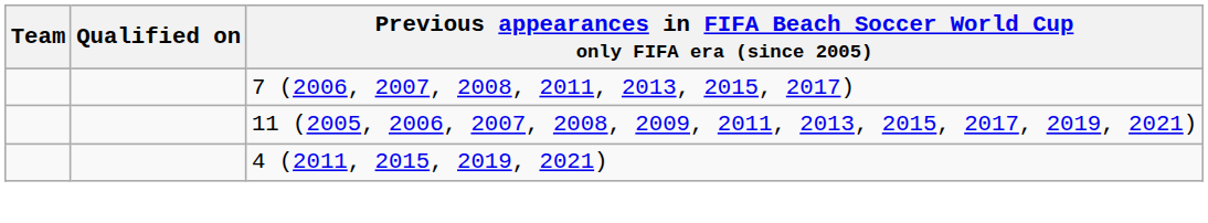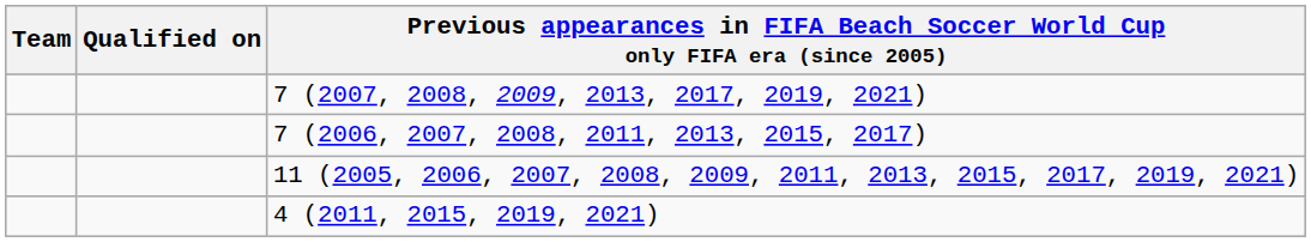 <table class="wikitable sortable">
 <tr>
 <th>Team</th>
 <th>Qualified on</th>
 <th data-sort-type="number">Previous <a href='#'>appearances</a> in <a href='#'>FIFA Beach Soccer World Cup</a><br><small>only FIFA era (since 2005)</small></th>
+</tr>
+<tr>
+<td></td>
+<td></td>
+<td>7 (<a href='#'>2007</a>, <a href='#'>2008</a>, <a href='#'><em>2009</em></a>, <a href='#'>2013</a>, <a href='#'>2017</a>, <a href='#'>2019</a>, <a href='#'>2021</a>)</td>
 </tr>
 <tr>
 <td></td>
 <td></td>
 <td>7 (<a href='#'>2006</a>, <a href='#'>2007</a>, <a href='#'>2008</a>, <a href='#'>2011</a>, <a href='#'>2013</a>, <a href='#'>2015</a>, <a href='#'>2017</a>)</td>
 </tr>
 <tr>
 <td></td>
 <td></td>
 <td>11 (<a href='#'>2005</a>, <a href='#'>2006</a>, <a href='#'>2007</a>, <a href='#'>2008</a>, <a href='#'>2009</a>, <a href='#'>2011</a>, <a href='#'>2013</a>, <a href='#'>2015</a>, <a href='#'>2017</a>, <a href='#'>2019</a>, <a href='#'>2021</a>)</td>
 </tr>
 <tr>
 <td></td>
 <td></td>
 <td>4 (<a href='#'>2011</a>, <a href='#'>2015</a>, <a href='#'>2019</a>, <a href='#'>2021</a>)</td>
 </tr>
 </table>
